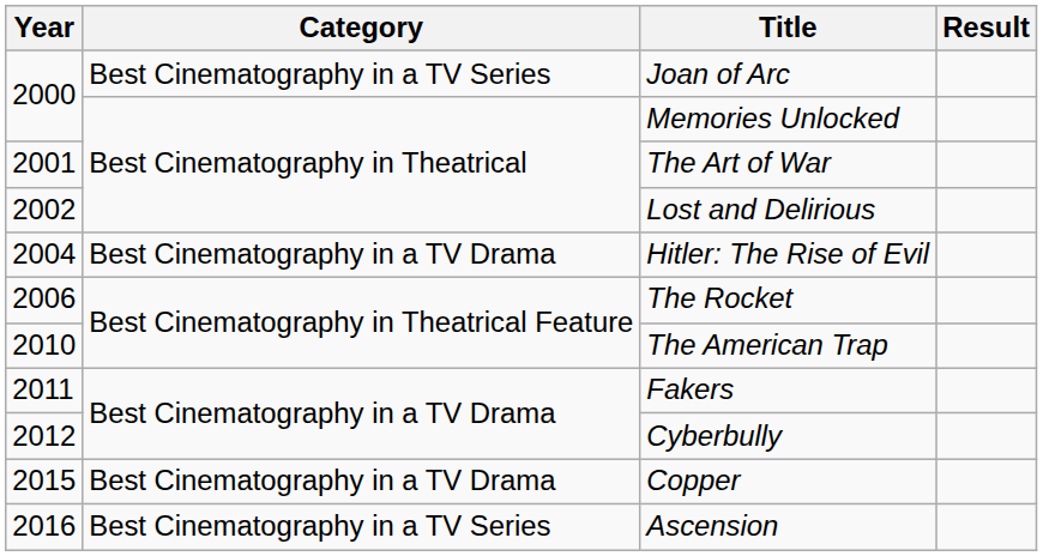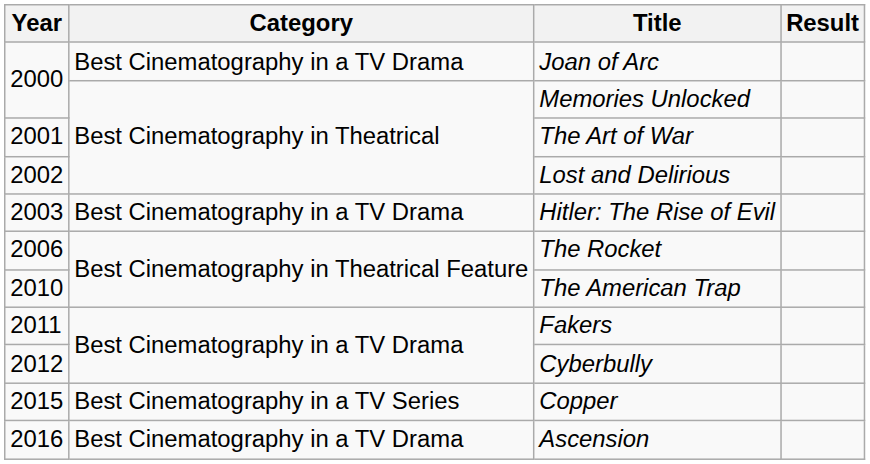 <table class="wikitable">
 <tr>
 <th>Year</th>
 <th>Category</th>
 <th>Title</th>
 <th>Result</th>
 </tr>
 <tr>
 <td rowspan=2>2000</td>
-<td>Best Cinematography in a TV Series</td>
+<td>Best Cinematography in a TV Drama</td>
 <td><em>Joan of Arc</em></td>
 <td></td>
 </tr>
 <tr>
 <td rowspan=3>Best Cinematography in Theatrical</td>
 <td><em>Memories Unlocked</em></td>
 <td></td>
 </tr>
 <tr>
 <td>2001</td>
 <td><em>The Art of War</em></td>
 <td></td>
 </tr>
 <tr>
 <td>2002</td>
 <td><em>Lost and Delirious</em></td>
 <td></td>
 </tr>
 <tr>
-<td>2004</td>
+<td>2003</td>
 <td>Best Cinematography in a TV Drama</td>
 <td><em>Hitler: The Rise of Evil</em></td>
 <td></td>
 </tr>
 <tr>
 <td>2006</td>
 <td rowspan=2>Best Cinematography in Theatrical Feature</td>
 <td><em>The Rocket</em></td>
 <td></td>
 </tr>
 <tr>
 <td>2010</td>
 <td><em>The American Trap</em></td>
 <td></td>
 </tr>
 <tr>
 <td>2011</td>
 <td rowspan=2>Best Cinematography in a TV Drama</td>
 <td><em>Fakers</em></td>
 <td></td>
 </tr>
 <tr>
 <td>2012</td>
 <td><em>Cyberbully</em></td>
 <td></td>
 </tr>
 <tr>
 <td>2015</td>
-<td>Best Cinematography in a TV Drama</td>
+<td>Best Cinematography in a TV Series</td>
 <td><em>Copper</em></td>
 <td></td>
 </tr>
 <tr>
 <td>2016</td>
-<td>Best Cinematography in a TV Series</td>
+<td>Best Cinematography in a TV Drama</td>
 <td><em>Ascension</em></td>
 <td></td>
 </tr>
 </table>
